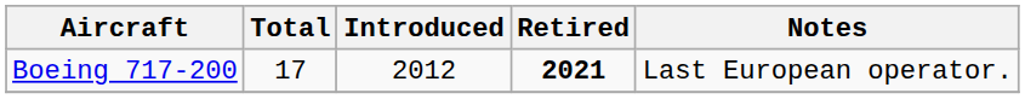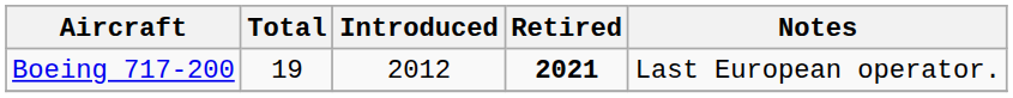 <table class="wikitable" style="text-align:center; margin:1em auto;">
 <tr>
 <th>Aircraft</th>
 <th>Total</th>
 <th>Introduced</th>
 <th>Retired</th>
 <th>Notes</th>
 </tr>
 <tr>
 <td><a href='#'>Boeing 717-200</a></td>
-<td>17</td>
+<td>19</td>
 <td>2012</td>
 <td><strong>2021</strong></td>
 <td>Last European operator.</td>
 </tr>
 <tr>
 </tr>
 </table>
